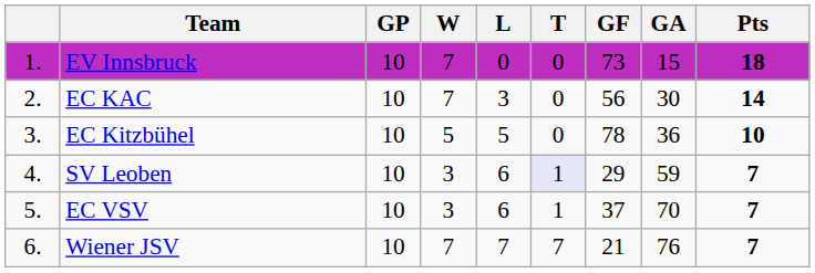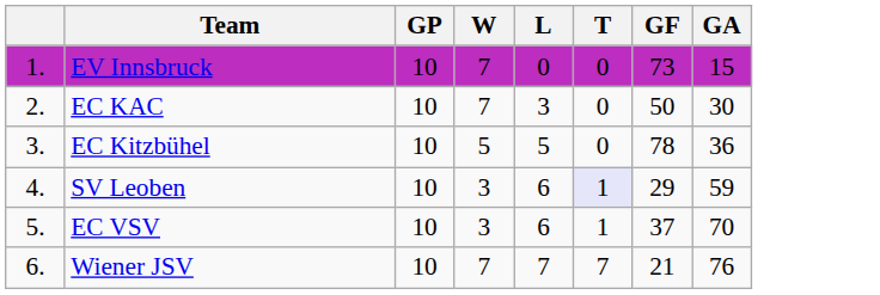 <table class="wikitable sortable">
 <tr>
 <th width="30"></th>
 <th width="200">Team</th>
 <th width="30">GP</th>
 <th width="30">W</th>
 <th width="30">L</th>
 <th width="30">T</th>
 <th width="30">GF</th>
 <th width="30">GA</th>
-<th width="70">Pts</th>
 </tr>
 <tr bgcolor="#BCD2DEC" align="center">
 <td>1.</td>
 <td align="left"><a href='#'>EV Innsbruck</a></td>
 <td>10</td>
 <td>7</td>
 <td>0</td>
 <td>0</td>
 <td>73</td>
 <td>15</td>
-<td><strong>18</strong></td>
 </tr>
 <tr align="center">
 <td>2.</td>
 <td align="left"><a href='#'>EC KAC</a></td>
 <td>10</td>
 <td>7</td>
 <td>3</td>
 <td>0</td>
-<td>56</td>
+<td>50</td>
 <td>30</td>
-<td><strong>14</strong></td>
 </tr>
 <tr align="center">
 <td>3.</td>
 <td align="left"><a href='#'>EC Kitzbühel</a></td>
 <td>10</td>
 <td>5</td>
 <td>5</td>
 <td>0</td>
 <td>78</td>
 <td>36</td>
-<td><strong>10</strong></td>
 </tr>
 <tr align="center">
 <td>4.</td>
 <td align="left"><a href='#'>SV Leoben</a></td>
 <td>10</td>
 <td>3</td>
 <td>6</td>
 <td style="background: lavender;">1</td>
 <td>29</td>
 <td>59</td>
-<td><strong>7</strong></td>
 </tr>
 <tr align="center">
 <td>5.</td>
 <td align="left"><a href='#'>EC VSV</a></td>
 <td>10</td>
 <td>3</td>
 <td>6</td>
 <td>1</td>
 <td>37</td>
 <td>70</td>
-<td><strong>7</strong></td>
 </tr>
 <tr align="center">
 <td>6.</td>
 <td align="left"><a href='#'>Wiener JSV</a></td>
 <td>10</td>
 <td>7</td>
 <td>7</td>
 <td>7</td>
 <td>21</td>
 <td>76</td>
-<td><strong>7</strong></td>
 </tr>
 </table>
